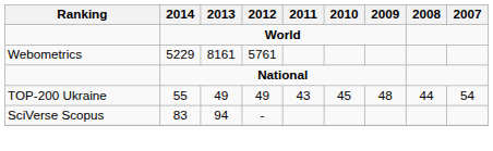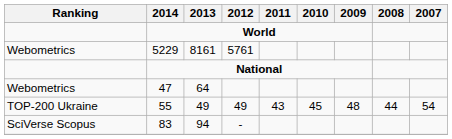 <table class="wikitable">
 <tr>
 <th width="250">Ranking</th>
 <th width="50">2014</th>
 <th width="50">2013</th>
 <th width="50">2012</th>
 <th width="50">2011</th>
 <th width="50">2010</th>
 <th width="50">2009</th>
 <th width="50">2008</th>
 <th width="50">2007</th>
 </tr>
 <tr>
 <td align="center"></td>
 <td colspan="6" align="center"><strong>World</strong></td>
 </tr>
 <tr>
 <td>Webometrics</td>
 <td align="center">5229</td>
 <td align="center">8161</td>
 <td align="center">5761</td>
 <td align="center"></td>
 <td align="center"></td>
 <td align="center"></td>
 <td align="center"></td>
 <td align="center"></td>
 </tr>
 <tr>
 <td align="center"></td>
 <td colspan="6" align="center"><strong>National</strong></td>
 </tr>
 <tr>
+<td>Webometrics</td>
+<td align="center">47</td>
+<td align="center">64</td>
+<td align="center"></td>
+<td align="center"></td>
+<td align="center"></td>
+<td align="center"></td>
+<td align="center"></td>
+<td align="center"></td>
+</tr>
+<tr>
 <td>TOP-200 Ukraine</td>
 <td align="center">55</td>
 <td align="center">49</td>
 <td align="center">49</td>
 <td align="center">43</td>
 <td align="center">45</td>
 <td align="center">48</td>
 <td align="center">44</td>
 <td align="center">54</td>
 </tr>
 <tr>
 <td>SciVerse Scopus</td>
 <td align="center">83</td>
 <td align="center">94</td>
 <td align="center">-</td>
 <td align="center"></td>
 <td align="center"></td>
 <td align="center"></td>
 <td align="center"></td>
 <td align="center"></td>
 </tr>
 <tr>
 </tr>
 </table>
